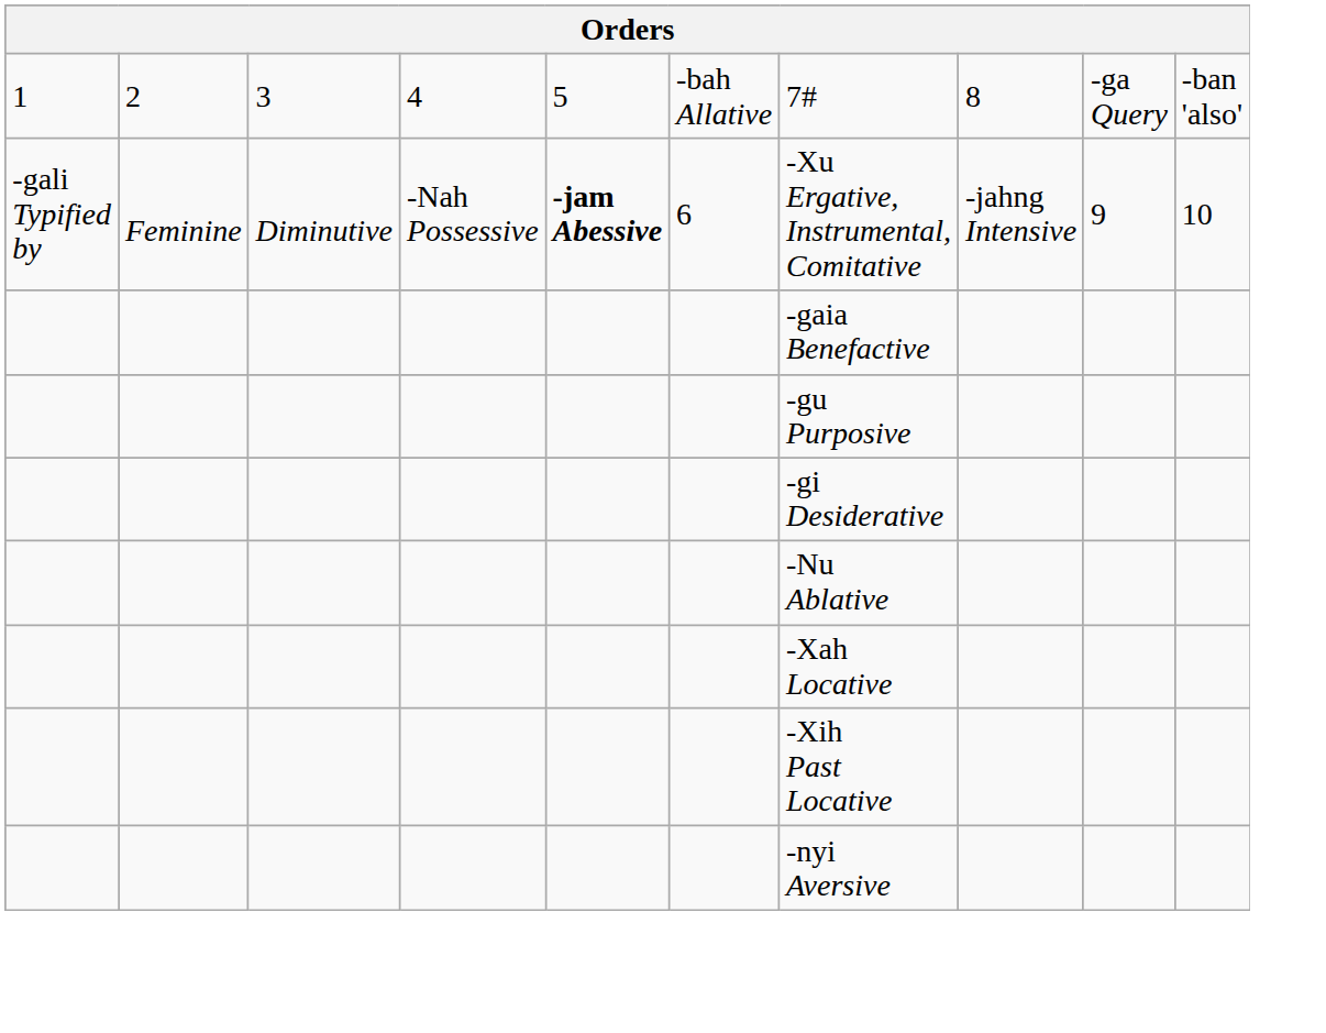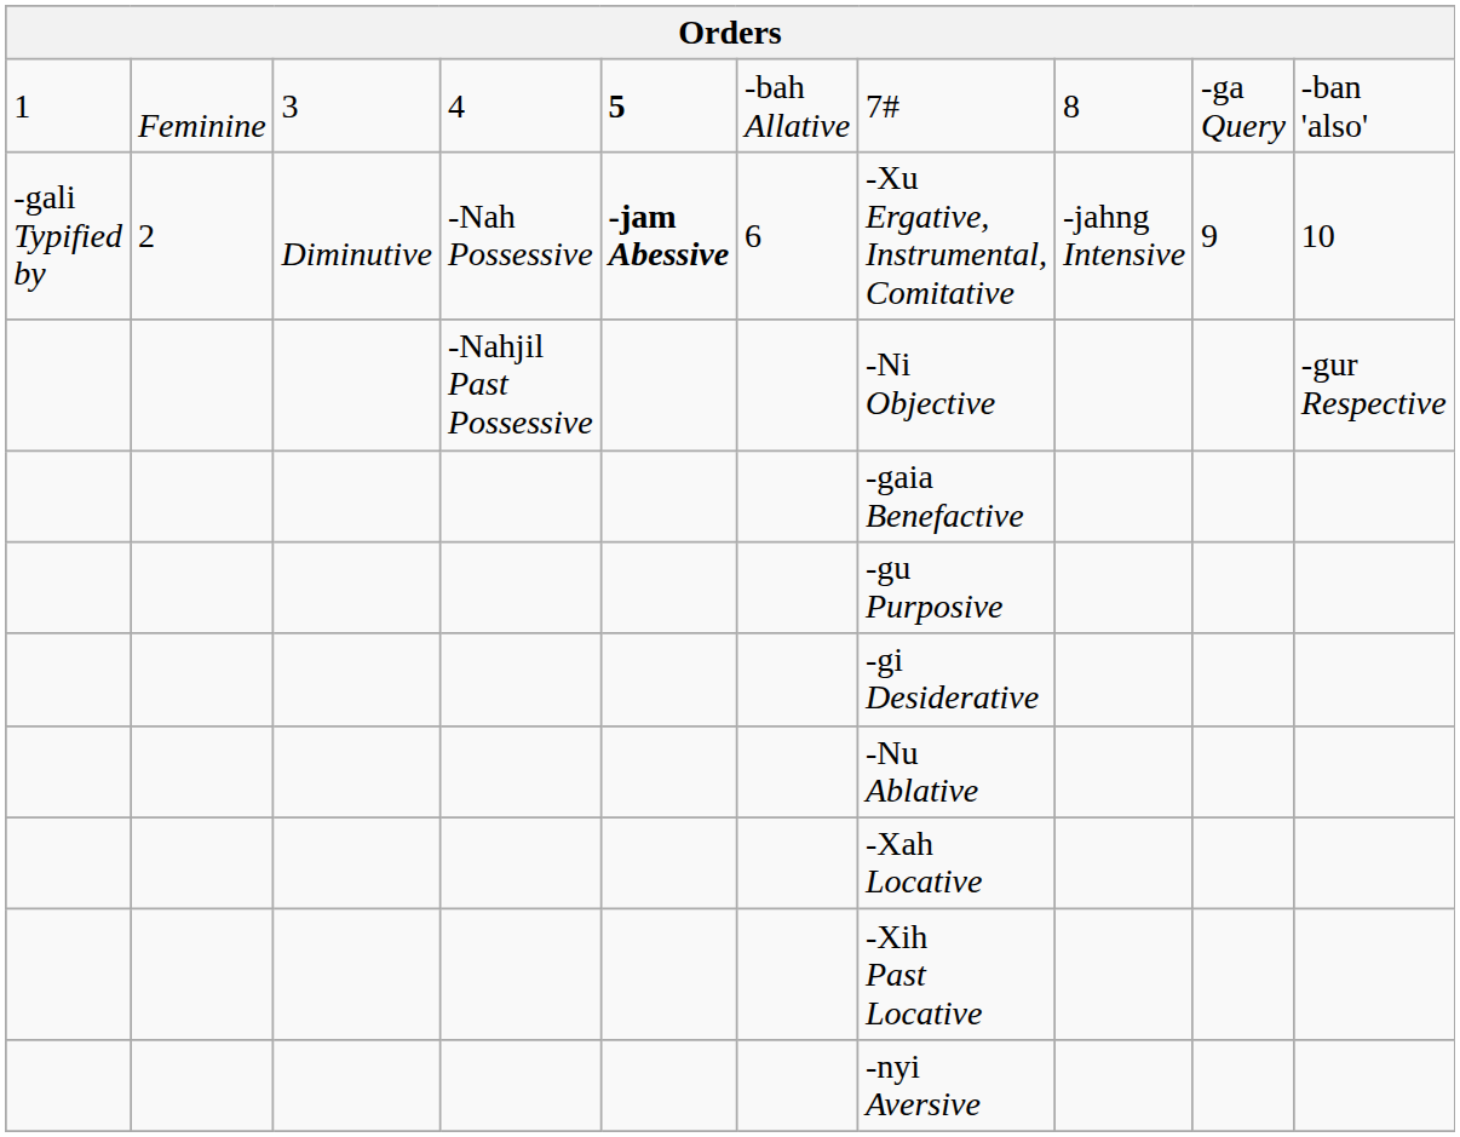 <table class="wikitable">
 <tr>
 <th colspan="10">Orders</th>
 </tr>
 <tr>
 <td>1</td>
-<td>2</td>
+<td><br><em>Feminine</em></td>
 <td>3</td>
 <td>4</td>
-<td>5</td>
+<td><strong>5</strong></td>
 <td>-bah<br><em>Allative</em></td>
 <td>7#</td>
 <td>8</td>
 <td>-ga<br><em>Query</em></td>
 <td>-ban<br>'also'</td>
 </tr>
 <tr>
 <td>-gali<br><em>Typified by</em></td>
-<td><br><em>Feminine</em></td>
+<td>2</td>
 <td><br><em>Diminutive</em></td>
 <td>-Nah<br><em>Possessive</em></td>
 <td><strong>-jam<br><em>Abessive</em></strong></td>
 <td>6</td>
 <td>-Xu<br><em>Ergative, Instrumental, Comitative</em></td>
 <td>-jahng<br><em>Intensive</em></td>
 <td>9</td>
 <td>10</td>
+</tr>
+<tr>
+<td></td>
+<td></td>
+<td></td>
+<td>-Nahjil<br><em>Past Possessive</em></td>
+<td></td>
+<td></td>
+<td>-Ni<br><em>Objective</em></td>
+<td></td>
+<td></td>
+<td>-gur<br><em>Respective</em></td>
 </tr>
 <tr>
 <td></td>
 <td></td>
 <td></td>
 <td></td>
 <td></td>
 <td></td>
 <td>-gaia<br><em>Benefactive</em></td>
 <td></td>
 <td></td>
 <td></td>
 </tr>
 <tr>
 <td></td>
 <td></td>
 <td></td>
 <td></td>
 <td></td>
 <td></td>
 <td>-gu<br><em>Purposive</em></td>
 <td></td>
 <td></td>
 <td></td>
 </tr>
 <tr>
 <td></td>
 <td></td>
 <td></td>
 <td></td>
 <td></td>
 <td></td>
 <td>-gi<br><em>Desiderative</em></td>
 <td></td>
 <td></td>
 <td></td>
 </tr>
 <tr>
 <td></td>
 <td></td>
 <td></td>
 <td></td>
 <td></td>
 <td></td>
 <td>-Nu<br><em>Ablative</em></td>
 <td></td>
 <td></td>
 <td></td>
 </tr>
 <tr>
 <td></td>
 <td></td>
 <td></td>
 <td></td>
 <td></td>
 <td></td>
 <td>-Xah<br><em>Locative</em></td>
 <td></td>
 <td></td>
 <td></td>
 </tr>
 <tr>
 <td></td>
 <td></td>
 <td></td>
 <td></td>
 <td></td>
 <td></td>
 <td>-Xih<br><em>Past Locative</em></td>
 <td></td>
 <td></td>
 <td></td>
 </tr>
 <tr>
 <td></td>
 <td></td>
 <td></td>
 <td></td>
 <td></td>
 <td></td>
 <td>-nyi<br><em>Aversive</em></td>
 <td></td>
 <td></td>
 <td></td>
 </tr>
 </table>
